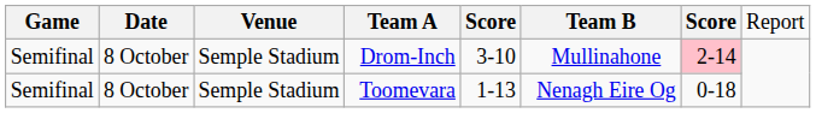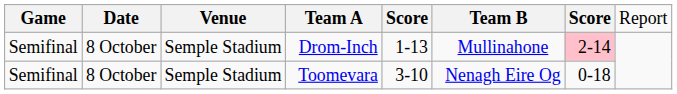 <table class="wikitable">
 <tr>
 <th>Game</th>
 <th>Date</th>
 <th>Venue</th>
 <th>Team A</th>
 <th>Score</th>
 <th>Team B</th>
 <th>Score</th>
 <td>Report</td>
 </tr>
 <tr align="center">
 <td>Semifinal</td>
 <td>8 October</td>
 <td>Semple Stadium</td>
 <td>  <a href='#'>Drom-Inch</a></td>
-<td>  3-10</td>
+<td>  1-13</td>
 <td>  <a href='#'>Mullinahone</a></td>
 <td style="background: pink;">  2-14</td>
 </tr>
 <tr align="center">
 <td>Semifinal</td>
 <td>8 October</td>
 <td>Semple Stadium</td>
 <td>  <a href='#'>Toomevara</a></td>
-<td>  1-13</td>
+<td>  3-10</td>
 <td>  <a href='#'>Nenagh Eire Og</a></td>
 <td>  0-18</td>
 </tr>
 </table>
